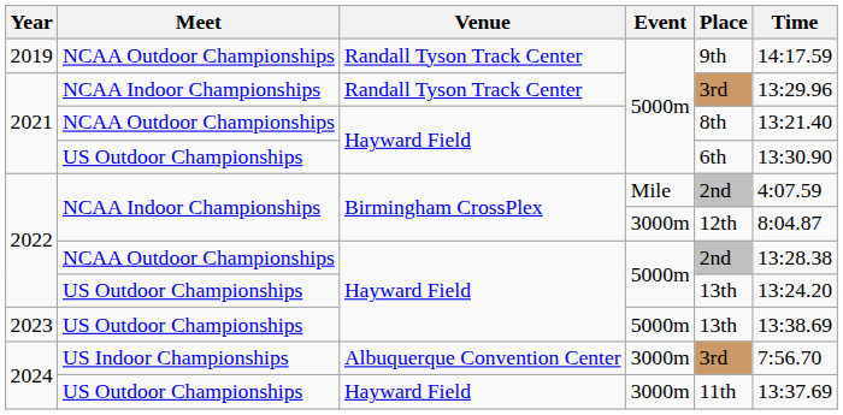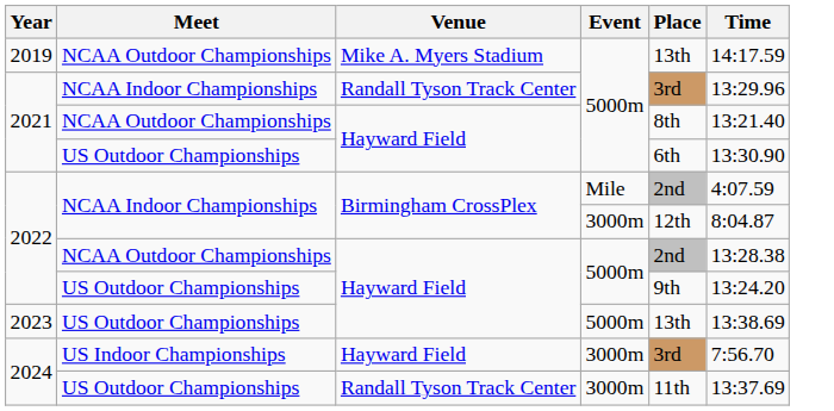 <table class="wikitable">
 <tr>
 <th>Year</th>
 <th>Meet</th>
 <th>Venue</th>
 <th>Event</th>
 <th>Place</th>
 <th>Time</th>
 </tr>
 <tr>
 <td>2019</td>
 <td><a href='#'>NCAA Outdoor Championships</a></td>
-<td><a href='#'>Randall Tyson Track Center</a></td>
+<td><a href='#'>Mike A. Myers Stadium</a></td>
 <td rowspan="4">5000m</td>
-<td>9th</td>
+<td>13th</td>
 <td>14:17.59</td>
 </tr>
 <tr>
 <td rowspan="3">2021</td>
 <td><a href='#'>NCAA Indoor Championships</a></td>
 <td><a href='#'>Randall Tyson Track Center</a></td>
 <td bgcolor=cc9966>3rd</td>
 <td>13:29.96</td>
 </tr>
 <tr>
 <td><a href='#'>NCAA Outdoor Championships</a></td>
 <td rowspan="2"><a href='#'>Hayward Field</a></td>
 <td>8th</td>
 <td>13:21.40</td>
 </tr>
 <tr>
 <td><a href='#'>US Outdoor Championships</a></td>
 <td>6th</td>
 <td>13:30.90</td>
 </tr>
 <tr>
 <td rowspan="4">2022</td>
 <td rowspan="2"><a href='#'>NCAA Indoor Championships</a></td>
 <td rowspan="2"><a href='#'>Birmingham CrossPlex</a></td>
 <td>Mile</td>
 <td bgcolor=silver>2nd</td>
 <td>4:07.59</td>
 </tr>
 <tr>
 <td>3000m</td>
 <td>12th</td>
 <td>8:04.87</td>
 </tr>
 <tr>
 <td><a href='#'>NCAA Outdoor Championships</a></td>
 <td rowspan="3"><a href='#'>Hayward Field</a></td>
 <td rowspan="2">5000m</td>
 <td bgcolor=silver>2nd</td>
 <td>13:28.38</td>
 </tr>
 <tr>
 <td><a href='#'>US Outdoor Championships</a></td>
-<td>13th</td>
+<td>9th</td>
 <td>13:24.20</td>
 </tr>
 <tr>
 <td>2023</td>
 <td><a href='#'>US Outdoor Championships</a></td>
 <td>5000m</td>
 <td>13th</td>
 <td>13:38.69</td>
 </tr>
 <tr>
 <td rowspan="2">2024</td>
 <td><a href='#'>US Indoor Championships</a></td>
-<td><a href='#'>Albuquerque Convention Center</a></td>
+<td><a href='#'>Hayward Field</a></td>
 <td>3000m</td>
 <td bgcolor=cc9966>3rd</td>
 <td>7:56.70</td>
 </tr>
 <tr>
 <td><a href='#'>US Outdoor Championships</a></td>
-<td><a href='#'>Hayward Field</a></td>
+<td><a href='#'>Randall Tyson Track Center</a></td>
 <td>3000m</td>
 <td>11th</td>
 <td>13:37.69</td>
 </tr>
 </table>
